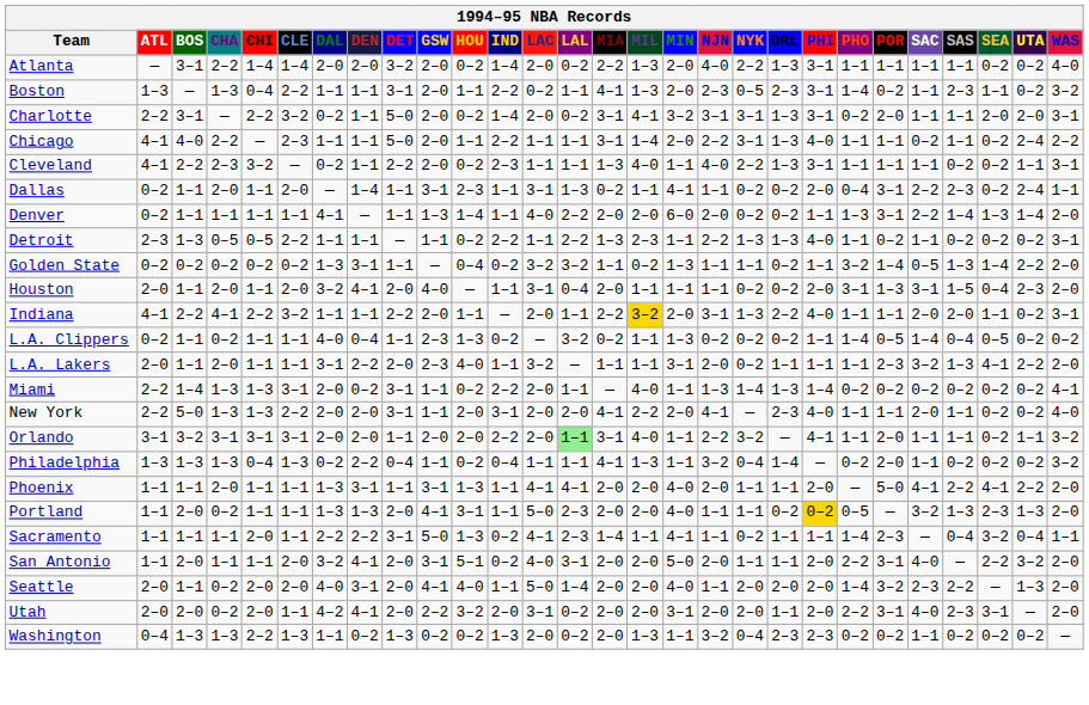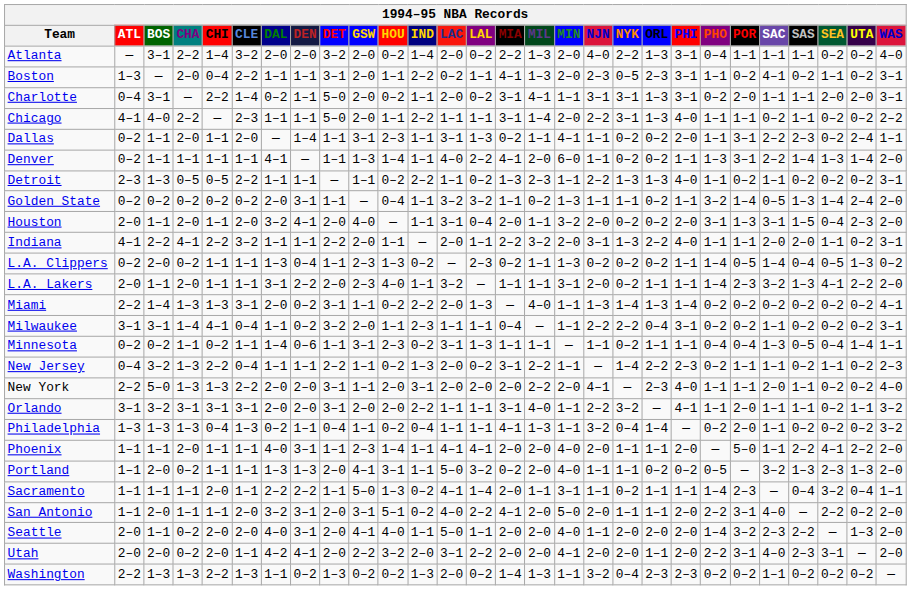 <table class="wikitable" style="font-size:95%; text-align:center;">
 <tr>
 <th colspan=28>1994–95 NBA Records</th>
 </tr>
 <tr>
 <th width=100>Team</th>
 <th style="background:#FF0000;color:#FFFFFF;width=35">ATL</th>
 <th style="background:#006400;color:#FFFFFF;width=35">BOS</th>
 <th style="background:#008080;color:#800080;width=35">CHA</th>
 <th style="background:#FF0000;color:#000000;width=35">CHI</th>
 <th style="background:#000000;color:#5787DC;width=35">CLE</th>
 <th style="background:#00008B;color:#008000;width=35">DAL</th>
 <th style="background:#141A44;color:#BC2224;width=35">DEN</th>
 <th style="background:#0000FF;color:#FF0000;width=35">DET</th>
 <th style="background:#0000FF;color:#FFD700;width=35">GSW</th>
 <th style="background:#FF0000;color:#FFD700;width=35">HOU</th>
 <th style="background:#000080;color:#FFD700;width=35">IND</th>
 <th style="background:#F9160D;color:#1A2E8B;width=35">LAC</th>
 <th style="background:#800080;color:#FFD700;width=35">LAL</th>
 <th style="background:#000000;color:#8B0000;width=35">MIA</th>
 <th style="background:#00471B;color:#5C378A;width=35">MIL</th>
 <th style="background:#0000FF;color:#228B22;width=35">MIN</th>
 <th style="background:#DC143C;color:#0000CD;width=35">NJN</th>
 <th style="background:#0000FF;color:#FF8C00;width=35">NYK</th>
 <th style="background:#0000FF;color:#000000;width=35">ORL</th>
 <th style="background:#FF0000;color:#0000FF;width=35">PHI</th>
 <th style="background:#800080;color:#FF4500;width=35">PHO</th>
 <th style="background:#000000;color:#FF0000;width=35">POR</th>
 <th style="background:#6846A8;color:#FFFFFF;width=35">SAC</th>
 <th style="background:#000000;color:#C0C0C0;width=35">SAS</th>
 <th style="background:#005831;color:#FFC322;width=35">SEA</th>
 <th style="background:#36004A;color:#FFFF00;width=35">UTA</th>
 <th style="background:#DC143C;color:#0000CD;width=35">WAS</th>
 </tr>
 <tr>
 <td style="text-align:left;"><a href='#'>Atlanta</a></td>
 <td>—</td>
 <td>3–1</td>
 <td>2–2</td>
 <td>1–4</td>
-<td>1–4</td>
+<td>3–2</td>
 <td>2–0</td>
 <td>2–0</td>
 <td>3–2</td>
 <td>2–0</td>
 <td>0–2</td>
 <td>1–4</td>
 <td>2–0</td>
 <td>0–2</td>
 <td>2–2</td>
 <td>1–3</td>
 <td>2–0</td>
 <td>4–0</td>
 <td>2–2</td>
 <td>1–3</td>
 <td>3–1</td>
-<td>1–1</td>
+<td>0–4</td>
 <td>1–1</td>
 <td>1–1</td>
 <td>1–1</td>
 <td>0–2</td>
 <td>0–2</td>
 <td>4–0</td>
 </tr>
 <tr>
 <td style="text-align:left;"><a href='#'>Boston</a></td>
 <td>1–3</td>
 <td>—</td>
-<td>1–3</td>
+<td>2–0</td>
 <td>0–4</td>
 <td>2–2</td>
 <td>1–1</td>
 <td>1–1</td>
 <td>3–1</td>
 <td>2–0</td>
 <td>1–1</td>
 <td>2–2</td>
 <td>0–2</td>
 <td>1–1</td>
 <td>4–1</td>
 <td>1–3</td>
 <td>2–0</td>
 <td>2–3</td>
 <td>0–5</td>
 <td>2–3</td>
 <td>3–1</td>
-<td>1–4</td>
+<td>1–1</td>
+<td>0–2</td>
+<td>4–1</td>
 <td>0–2</td>
 <td>1–1</td>
-<td>2–3</td>
-<td>1–1</td>
 <td>0–2</td>
-<td>3–2</td>
+<td>3–1</td>
 </tr>
 <tr>
 <td style="text-align:left;"><a href='#'>Charlotte</a></td>
-<td>2–2</td>
+<td>0–4</td>
 <td>3–1</td>
 <td>—</td>
 <td>2–2</td>
-<td>3–2</td>
+<td>1–4</td>
 <td>0–2</td>
 <td>1–1</td>
 <td>5–0</td>
 <td>2–0</td>
 <td>0–2</td>
-<td>1–4</td>
+<td>1–1</td>
 <td>2–0</td>
 <td>0–2</td>
 <td>3–1</td>
 <td>4–1</td>
-<td>3–2</td>
+<td>1–1</td>
 <td>3–1</td>
 <td>3–1</td>
 <td>1–3</td>
 <td>3–1</td>
 <td>0–2</td>
 <td>2–0</td>
 <td>1–1</td>
 <td>1–1</td>
 <td>2–0</td>
 <td>2–0</td>
 <td>3–1</td>
 </tr>
 <tr>
 <td style="text-align:left;"><a href='#'>Chicago</a></td>
 <td>4–1</td>
 <td>4–0</td>
 <td>2–2</td>
 <td>—</td>
 <td>2–3</td>
 <td>1–1</td>
 <td>1–1</td>
 <td>5–0</td>
 <td>2–0</td>
 <td>1–1</td>
 <td>2–2</td>
 <td>1–1</td>
 <td>1–1</td>
 <td>3–1</td>
 <td>1–4</td>
 <td>2–0</td>
 <td>2–2</td>
 <td>3–1</td>
 <td>1–3</td>
 <td>4–0</td>
 <td>1–1</td>
 <td>1–1</td>
 <td>0–2</td>
 <td>1–1</td>
 <td>0–2</td>
-<td>2–4</td>
+<td>0–2</td>
 <td>2–2</td>
-</tr>
-<tr>
-<td style="text-align:left;"><a href='#'>Cleveland</a></td>
-<td>4–1</td>
-<td>2–2</td>
-<td>2–3</td>
-<td>3–2</td>
-<td>—</td>
-<td>0–2</td>
-<td>1–1</td>
-<td>2–2</td>
-<td>2–0</td>
-<td>0–2</td>
-<td>2–3</td>
-<td>1–1</td>
-<td>1–1</td>
-<td>1–3</td>
-<td>4–0</td>
-<td>1–1</td>
-<td>4–0</td>
-<td>2–2</td>
-<td>1–3</td>
-<td>3–1</td>
-<td>1–1</td>
-<td>1–1</td>
-<td>1–1</td>
-<td>0–2</td>
-<td>0–2</td>
-<td>1–1</td>
-<td>3–1</td>
 </tr>
 <tr>
 <td style="text-align:left;"><a href='#'>Dallas</a></td>
 <td>0–2</td>
 <td>1–1</td>
 <td>2–0</td>
 <td>1–1</td>
 <td>2–0</td>
 <td>—</td>
 <td>1–4</td>
 <td>1–1</td>
 <td>3–1</td>
 <td>2–3</td>
 <td>1–1</td>
 <td>3–1</td>
 <td>1–3</td>
 <td>0–2</td>
 <td>1–1</td>
 <td>4–1</td>
 <td>1–1</td>
 <td>0–2</td>
 <td>0–2</td>
 <td>2–0</td>
-<td>0–4</td>
+<td>1–1</td>
 <td>3–1</td>
 <td>2–2</td>
 <td>2–3</td>
 <td>0–2</td>
 <td>2–4</td>
 <td>1–1</td>
 </tr>
 <tr>
 <td style="text-align:left;"><a href='#'>Denver</a></td>
 <td>0–2</td>
 <td>1–1</td>
 <td>1–1</td>
 <td>1–1</td>
 <td>1–1</td>
 <td>4–1</td>
 <td>—</td>
 <td>1–1</td>
 <td>1–3</td>
 <td>1–4</td>
 <td>1–1</td>
 <td>4–0</td>
 <td>2–2</td>
-<td>2–0</td>
+<td>4–1</td>
 <td>2–0</td>
 <td>6–0</td>
-<td>2–0</td>
+<td>1–1</td>
 <td>0–2</td>
 <td>0–2</td>
 <td>1–1</td>
 <td>1–3</td>
 <td>3–1</td>
 <td>2–2</td>
 <td>1–4</td>
 <td>1–3</td>
 <td>1–4</td>
 <td>2–0</td>
 </tr>
 <tr>
 <td style="text-align:left;"><a href='#'>Detroit</a></td>
 <td>2–3</td>
 <td>1–3</td>
 <td>0–5</td>
 <td>0–5</td>
 <td>2–2</td>
 <td>1–1</td>
 <td>1–1</td>
 <td>—</td>
 <td>1–1</td>
 <td>0–2</td>
 <td>2–2</td>
 <td>1–1</td>
-<td>2–2</td>
+<td>0–2</td>
 <td>1–3</td>
 <td>2–3</td>
 <td>1–1</td>
 <td>2–2</td>
 <td>1–3</td>
 <td>1–3</td>
 <td>4–0</td>
 <td>1–1</td>
 <td>0–2</td>
 <td>1–1</td>
 <td>0–2</td>
 <td>0–2</td>
 <td>0–2</td>
 <td>3–1</td>
 </tr>
 <tr>
 <td style="text-align:left;"><a href='#'>Golden State</a></td>
 <td>0–2</td>
 <td>0–2</td>
 <td>0–2</td>
 <td>0–2</td>
 <td>0–2</td>
-<td>1–3</td>
+<td>2–0</td>
 <td>3–1</td>
 <td>1–1</td>
 <td>—</td>
 <td>0–4</td>
-<td>0–2</td>
+<td>1–1</td>
 <td>3–2</td>
 <td>3–2</td>
 <td>1–1</td>
 <td>0–2</td>
 <td>1–3</td>
 <td>1–1</td>
 <td>1–1</td>
 <td>0–2</td>
 <td>1–1</td>
 <td>3–2</td>
 <td>1–4</td>
 <td>0–5</td>
 <td>1–3</td>
 <td>1–4</td>
-<td>2–2</td>
+<td>2–4</td>
 <td>2–0</td>
 </tr>
 <tr>
 <td style="text-align:left;"><a href='#'>Houston</a></td>
 <td>2–0</td>
 <td>1–1</td>
 <td>2–0</td>
 <td>1–1</td>
 <td>2–0</td>
 <td>3–2</td>
 <td>4–1</td>
 <td>2–0</td>
 <td>4–0</td>
 <td>—</td>
 <td>1–1</td>
 <td>3–1</td>
 <td>0–4</td>
 <td>2–0</td>
 <td>1–1</td>
-<td>1–1</td>
-<td>1–1</td>
+<td>3–2</td>
+<td>2–0</td>
 <td>0–2</td>
 <td>0–2</td>
 <td>2–0</td>
 <td>3–1</td>
 <td>1–3</td>
 <td>3–1</td>
 <td>1–5</td>
 <td>0–4</td>
 <td>2–3</td>
 <td>2–0</td>
 </tr>
 <tr>
 <td style="text-align:left;"><a href='#'>Indiana</a></td>
 <td>4–1</td>
 <td>2–2</td>
 <td>4–1</td>
 <td>2–2</td>
 <td>3–2</td>
 <td>1–1</td>
 <td>1–1</td>
 <td>2–2</td>
 <td>2–0</td>
 <td>1–1</td>
 <td>—</td>
 <td>2–0</td>
 <td>1–1</td>
 <td>2–2</td>
-<td style="background: gold;">3–2</td>
+<td>3–2</td>
 <td>2–0</td>
 <td>3–1</td>
 <td>1–3</td>
 <td>2–2</td>
 <td>4–0</td>
 <td>1–1</td>
 <td>1–1</td>
 <td>2–0</td>
 <td>2–0</td>
 <td>1–1</td>
 <td>0–2</td>
 <td>3–1</td>
 </tr>
 <tr>
 <td style="text-align:left;"><a href='#'>L.A. Clippers</a></td>
 <td>0–2</td>
-<td>1–1</td>
+<td>2–0</td>
 <td>0–2</td>
 <td>1–1</td>
 <td>1–1</td>
-<td>4–0</td>
+<td>1–3</td>
 <td>0–4</td>
 <td>1–1</td>
 <td>2–3</td>
 <td>1–3</td>
 <td>0–2</td>
 <td>—</td>
-<td>3–2</td>
+<td>2–3</td>
 <td>0–2</td>
 <td>1–1</td>
 <td>1–3</td>
 <td>0–2</td>
 <td>0–2</td>
 <td>0–2</td>
 <td>1–1</td>
 <td>1–4</td>
 <td>0–5</td>
 <td>1–4</td>
 <td>0–4</td>
 <td>0–5</td>
-<td>0–2</td>
+<td>1–3</td>
 <td>0–2</td>
 </tr>
 <tr>
 <td style="text-align:left;"><a href='#'>L.A. Lakers</a></td>
 <td>2–0</td>
 <td>1–1</td>
 <td>2–0</td>
 <td>1–1</td>
 <td>1–1</td>
 <td>3–1</td>
 <td>2–2</td>
 <td>2–0</td>
 <td>2–3</td>
 <td>4–0</td>
 <td>1–1</td>
 <td>3–2</td>
 <td>—</td>
 <td>1–1</td>
 <td>1–1</td>
 <td>3–1</td>
 <td>2–0</td>
 <td>0–2</td>
 <td>1–1</td>
 <td>1–1</td>
-<td>1–1</td>
+<td>1–4</td>
 <td>2–3</td>
 <td>3–2</td>
 <td>1–3</td>
 <td>4–1</td>
 <td>2–2</td>
 <td>2–0</td>
 </tr>
 <tr>
 <td style="text-align:left;"><a href='#'>Miami</a></td>
 <td>2–2</td>
 <td>1–4</td>
 <td>1–3</td>
 <td>1–3</td>
 <td>3–1</td>
 <td>2–0</td>
 <td>0–2</td>
 <td>3–1</td>
 <td>1–1</td>
 <td>0–2</td>
 <td>2–2</td>
 <td>2–0</td>
-<td>1–1</td>
+<td>1–3</td>
 <td>—</td>
 <td>4–0</td>
 <td>1–1</td>
 <td>1–3</td>
 <td>1–4</td>
 <td>1–3</td>
 <td>1–4</td>
 <td>0–2</td>
 <td>0–2</td>
 <td>0–2</td>
 <td>0–2</td>
 <td>0–2</td>
 <td>0–2</td>
 <td>4–1</td>
 </tr>
 <tr>
+<td style="text-align:left;"><a href='#'>Milwaukee</a></td>
+<td>3–1</td>
+<td>3–1</td>
+<td>1–4</td>
+<td>4–1</td>
+<td>0–4</td>
+<td>1–1</td>
+<td>0–2</td>
+<td>3–2</td>
+<td>2–0</td>
+<td>1–1</td>
+<td>2–3</td>
+<td>1–1</td>
+<td>1–1</td>
+<td>0–4</td>
+<td>—</td>
+<td>1–1</td>
+<td>2–2</td>
+<td>2–2</td>
+<td>0–4</td>
+<td>3–1</td>
+<td>0–2</td>
+<td>0–2</td>
+<td>1–1</td>
+<td>0–2</td>
+<td>0–2</td>
+<td>0–2</td>
+<td>3–1</td>
+</tr>
+<tr>
+<td style="text-align:left;"><a href='#'>Minnesota</a></td>
+<td>0–2</td>
+<td>0–2</td>
+<td>1–1</td>
+<td>0–2</td>
+<td>1–1</td>
+<td>1–4</td>
+<td>0–6</td>
+<td>1–1</td>
+<td>3–1</td>
+<td>2–3</td>
+<td>0–2</td>
+<td>3–1</td>
+<td>1–3</td>
+<td>1–1</td>
+<td>1–1</td>
+<td>—</td>
+<td>1–1</td>
+<td>0–2</td>
+<td>1–1</td>
+<td>1–1</td>
+<td>0–4</td>
+<td>0–4</td>
+<td>1–3</td>
+<td>0–5</td>
+<td>0–4</td>
+<td>1–4</td>
+<td>1–1</td>
+</tr>
+<tr>
+<td style="text-align:left;"><a href='#'>New Jersey</a></td>
+<td>0–4</td>
+<td>3–2</td>
+<td>1–3</td>
+<td>2–2</td>
+<td>0–4</td>
+<td>1–1</td>
+<td>1–1</td>
+<td>2–2</td>
+<td>1–1</td>
+<td>0–2</td>
+<td>1–3</td>
+<td>2–0</td>
+<td>0–2</td>
+<td>3–1</td>
+<td>2–2</td>
+<td>1–1</td>
+<td>—</td>
+<td>1–4</td>
+<td>2–2</td>
+<td>2–3</td>
+<td>0–2</td>
+<td>1–1</td>
+<td>1–1</td>
+<td>0–2</td>
+<td>1–1</td>
+<td>0–2</td>
+<td>2–3</td>
+</tr>
+<tr>
 <td style="text-align:left;">New York</td>
 <td>2–2</td>
 <td>5–0</td>
 <td>1–3</td>
 <td>1–3</td>
 <td>2–2</td>
 <td>2–0</td>
 <td>2–0</td>
 <td>3–1</td>
 <td>1–1</td>
 <td>2–0</td>
 <td>3–1</td>
 <td>2–0</td>
 <td>2–0</td>
-<td>4–1</td>
+<td>2–0</td>
 <td>2–2</td>
 <td>2–0</td>
 <td>4–1</td>
 <td>—</td>
 <td>2–3</td>
 <td>4–0</td>
 <td>1–1</td>
 <td>1–1</td>
 <td>2–0</td>
 <td>1–1</td>
 <td>0–2</td>
 <td>0–2</td>
 <td>4–0</td>
 </tr>
 <tr>
 <td style="text-align:left;"><a href='#'>Orlando</a></td>
 <td>3–1</td>
 <td>3–2</td>
 <td>3–1</td>
 <td>3–1</td>
 <td>3–1</td>
 <td>2–0</td>
 <td>2–0</td>
-<td>1–1</td>
+<td>3–1</td>
 <td>2–0</td>
 <td>2–0</td>
 <td>2–2</td>
-<td>2–0</td>
-<td style="background: lightgreen;">1–1</td>
+<td>1–1</td>
+<td>1–1</td>
 <td>3–1</td>
 <td>4–0</td>
 <td>1–1</td>
 <td>2–2</td>
 <td>3–2</td>
 <td>—</td>
 <td>4–1</td>
 <td>1–1</td>
 <td>2–0</td>
 <td>1–1</td>
 <td>1–1</td>
 <td>0–2</td>
 <td>1–1</td>
 <td>3–2</td>
 </tr>
 <tr>
 <td style="text-align:left;"><a href='#'>Philadelphia</a></td>
 <td>1–3</td>
 <td>1–3</td>
 <td>1–3</td>
 <td>0–4</td>
 <td>1–3</td>
 <td>0–2</td>
-<td>2–2</td>
+<td>1–1</td>
 <td>0–4</td>
 <td>1–1</td>
 <td>0–2</td>
 <td>0–4</td>
 <td>1–1</td>
 <td>1–1</td>
 <td>4–1</td>
 <td>1–3</td>
 <td>1–1</td>
 <td>3–2</td>
 <td>0–4</td>
 <td>1–4</td>
 <td>—</td>
 <td>0–2</td>
 <td>2–0</td>
 <td>1–1</td>
 <td>0–2</td>
 <td>0–2</td>
 <td>0–2</td>
 <td>3–2</td>
 </tr>
 <tr>
 <td style="text-align:left;"><a href='#'>Phoenix</a></td>
 <td>1–1</td>
 <td>1–1</td>
 <td>2–0</td>
 <td>1–1</td>
 <td>1–1</td>
-<td>1–3</td>
+<td>4–0</td>
 <td>3–1</td>
 <td>1–1</td>
-<td>3–1</td>
-<td>1–3</td>
+<td>2–3</td>
+<td>1–4</td>
 <td>1–1</td>
 <td>4–1</td>
 <td>4–1</td>
 <td>2–0</td>
 <td>2–0</td>
 <td>4–0</td>
 <td>2–0</td>
 <td>1–1</td>
 <td>1–1</td>
 <td>2–0</td>
 <td>—</td>
 <td>5–0</td>
-<td>4–1</td>
+<td>1–1</td>
 <td>2–2</td>
 <td>4–1</td>
 <td>2–2</td>
 <td>2–0</td>
 </tr>
 <tr>
 <td style="text-align:left;"><a href='#'>Portland</a></td>
 <td>1–1</td>
 <td>2–0</td>
 <td>0–2</td>
 <td>1–1</td>
 <td>1–1</td>
 <td>1–3</td>
 <td>1–3</td>
 <td>2–0</td>
 <td>4–1</td>
 <td>3–1</td>
 <td>1–1</td>
 <td>5–0</td>
-<td>2–3</td>
-<td>2–0</td>
+<td>3–2</td>
+<td>0–2</td>
 <td>2–0</td>
 <td>4–0</td>
 <td>1–1</td>
 <td>1–1</td>
 <td>0–2</td>
-<td style="background: gold;">0–2</td>
+<td>0–2</td>
 <td>0–5</td>
 <td>—</td>
 <td>3–2</td>
 <td>1–3</td>
 <td>2–3</td>
 <td>1–3</td>
 <td>2–0</td>
 </tr>
 <tr>
 <td style="text-align:left;"><a href='#'>Sacramento</a></td>
 <td>1–1</td>
 <td>1–1</td>
 <td>1–1</td>
 <td>2–0</td>
 <td>1–1</td>
 <td>2–2</td>
 <td>2–2</td>
-<td>3–1</td>
+<td>1–1</td>
 <td>5–0</td>
 <td>1–3</td>
 <td>0–2</td>
 <td>4–1</td>
-<td>2–3</td>
 <td>1–4</td>
+<td>2–0</td>
 <td>1–1</td>
-<td>4–1</td>
+<td>3–1</td>
 <td>1–1</td>
 <td>0–2</td>
 <td>1–1</td>
 <td>1–1</td>
 <td>1–4</td>
 <td>2–3</td>
 <td>—</td>
 <td>0–4</td>
 <td>3–2</td>
 <td>0–4</td>
 <td>1–1</td>
 </tr>
 <tr>
 <td style="text-align:left;"><a href='#'>San Antonio</a></td>
 <td>1–1</td>
 <td>2–0</td>
 <td>1–1</td>
 <td>1–1</td>
 <td>2–0</td>
 <td>3–2</td>
-<td>4–1</td>
+<td>3–1</td>
 <td>2–0</td>
 <td>3–1</td>
 <td>5–1</td>
 <td>0–2</td>
 <td>4–0</td>
-<td>3–1</td>
-<td>2–0</td>
+<td>2–2</td>
+<td>4–1</td>
 <td>2–0</td>
 <td>5–0</td>
 <td>2–0</td>
 <td>1–1</td>
 <td>1–1</td>
 <td>2–0</td>
 <td>2–2</td>
 <td>3–1</td>
 <td>4–0</td>
 <td>—</td>
 <td>2–2</td>
-<td>3–2</td>
+<td>0–2</td>
 <td>2–0</td>
 </tr>
 <tr>
 <td style="text-align:left;"><a href='#'>Seattle</a></td>
 <td>2–0</td>
 <td>1–1</td>
 <td>0–2</td>
 <td>2–0</td>
 <td>2–0</td>
 <td>4–0</td>
 <td>3–1</td>
 <td>2–0</td>
 <td>4–1</td>
 <td>4–0</td>
 <td>1–1</td>
 <td>5–0</td>
-<td>1–4</td>
+<td>1–1</td>
 <td>2–0</td>
 <td>2–0</td>
 <td>4–0</td>
 <td>1–1</td>
 <td>2–0</td>
 <td>2–0</td>
 <td>2–0</td>
 <td>1–4</td>
 <td>3–2</td>
 <td>2–3</td>
 <td>2–2</td>
 <td>—</td>
 <td>1–3</td>
 <td>2–0</td>
 </tr>
 <tr>
 <td style="text-align:left;"><a href='#'>Utah</a></td>
 <td>2–0</td>
 <td>2–0</td>
 <td>0–2</td>
 <td>2–0</td>
 <td>1–1</td>
 <td>4–2</td>
 <td>4–1</td>
 <td>2–0</td>
 <td>2–2</td>
 <td>3–2</td>
 <td>2–0</td>
 <td>3–1</td>
-<td>0–2</td>
+<td>2–2</td>
 <td>2–0</td>
 <td>2–0</td>
-<td>3–1</td>
+<td>4–1</td>
 <td>2–0</td>
 <td>2–0</td>
 <td>1–1</td>
 <td>2–0</td>
 <td>2–2</td>
 <td>3–1</td>
 <td>4–0</td>
 <td>2–3</td>
 <td>3–1</td>
 <td>—</td>
 <td>2–0</td>
 </tr>
 <tr>
 <td style="text-align:left;"><a href='#'>Washington</a></td>
-<td>0–4</td>
+<td>2–2</td>
 <td>1–3</td>
 <td>1–3</td>
 <td>2–2</td>
 <td>1–3</td>
 <td>1–1</td>
 <td>0–2</td>
 <td>1–3</td>
 <td>0–2</td>
 <td>0–2</td>
 <td>1–3</td>
 <td>2–0</td>
 <td>0–2</td>
-<td>2–0</td>
+<td>1–4</td>
 <td>1–3</td>
 <td>1–1</td>
 <td>3–2</td>
 <td>0–4</td>
 <td>2–3</td>
 <td>2–3</td>
 <td>0–2</td>
 <td>0–2</td>
 <td>1–1</td>
 <td>0–2</td>
 <td>0–2</td>
 <td>0–2</td>
 <td>—</td>
 </tr>
 </table>
